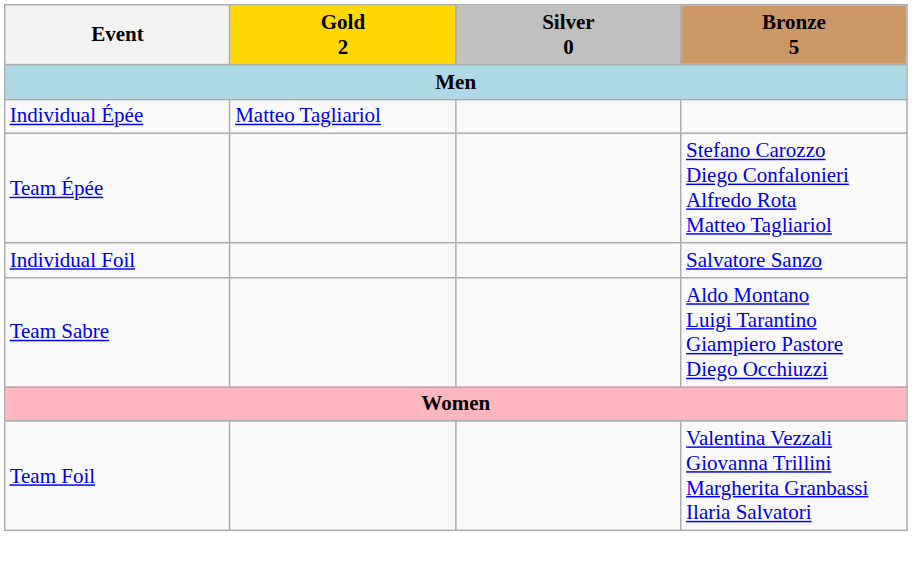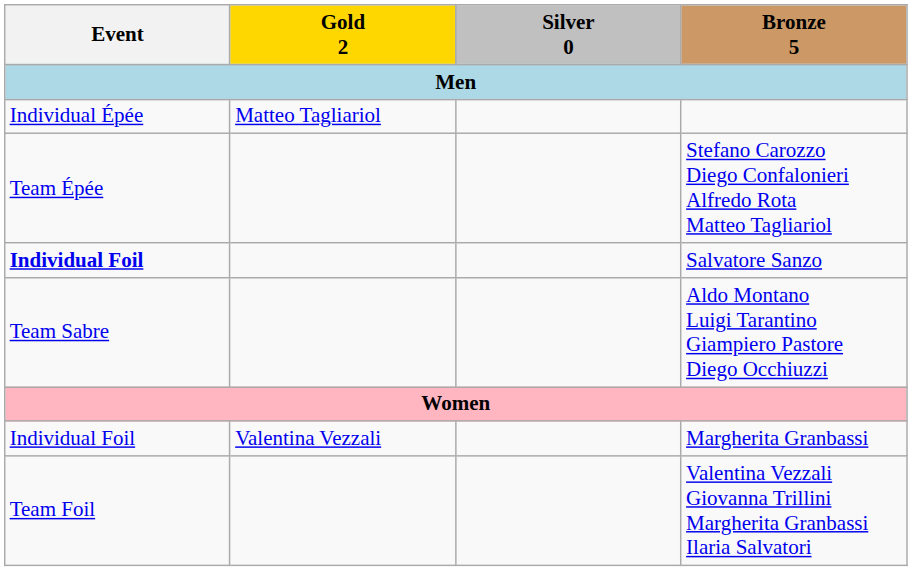 <table class="wikitable" width=70% style="font-size:90%; text-align:left;">
 <tr>
 <th width=25%>Event</th>
 <th width=25% style="background-color:gold">Gold<br>2</th>
 <th width=25% style="background-color:silver">Silver<br>0</th>
 <th width=25% style="background-color:#cc9966">Bronze<br>5</th>
 </tr>
 <tr>
 <td colspan=4 align=center bgcolor=lightblue><strong>Men</strong></td>
 </tr>
 <tr>
 <td><a href='#'>Individual Épée</a></td>
 <td><a href='#'>Matteo Tagliariol</a></td>
 <td></td>
 <td></td>
 </tr>
 <tr>
 <td><a href='#'>Team Épée</a></td>
 <td></td>
 <td></td>
 <td><a href='#'>Stefano Carozzo</a><br><a href='#'>Diego Confalonieri</a><br><a href='#'>Alfredo Rota</a><br><a href='#'>Matteo Tagliariol</a></td>
 </tr>
 <tr>
-<td><a href='#'>Individual Foil</a></td>
+<td><strong><a href='#'>Individual Foil</a></strong></td>
 <td></td>
 <td></td>
 <td><a href='#'>Salvatore Sanzo</a></td>
 </tr>
 <tr>
 <td><a href='#'>Team Sabre</a></td>
 <td></td>
 <td></td>
 <td><a href='#'>Aldo Montano</a><br><a href='#'>Luigi Tarantino</a><br><a href='#'>Giampiero Pastore</a><br><a href='#'>Diego Occhiuzzi</a></td>
 </tr>
 <tr>
 <td colspan=4 align=center bgcolor=lightpink><strong>Women</strong></td>
 </tr>
 <tr>
+<td><a href='#'>Individual Foil</a></td>
+<td><a href='#'>Valentina Vezzali</a></td>
+<td></td>
+<td><a href='#'>Margherita Granbassi</a></td>
+</tr>
+<tr>
 <td><a href='#'>Team Foil</a></td>
 <td></td>
 <td></td>
 <td><a href='#'>Valentina Vezzali</a><br><a href='#'>Giovanna Trillini</a><br><a href='#'>Margherita Granbassi</a><br><a href='#'>Ilaria Salvatori</a></td>
 </tr>
 </table>
